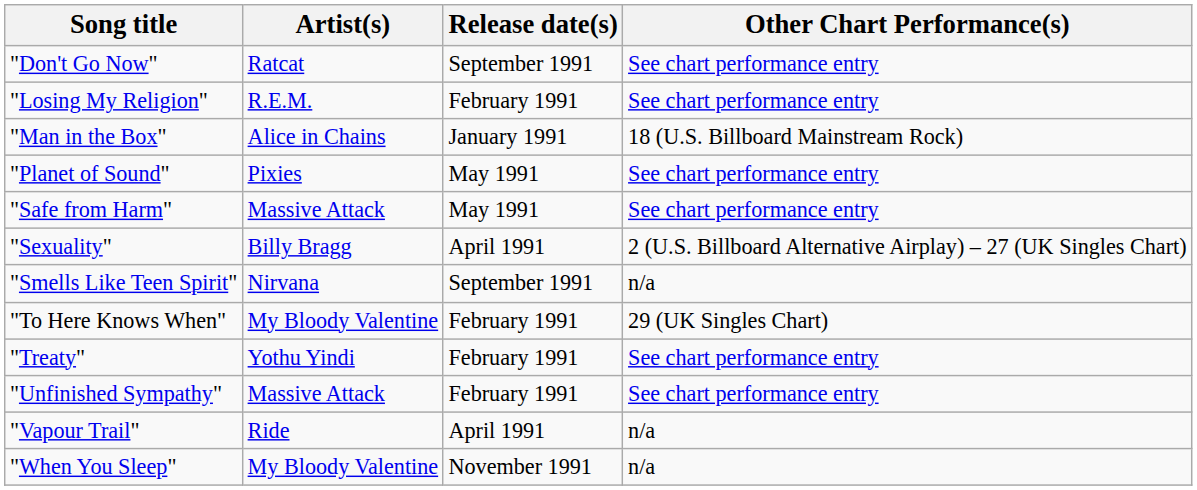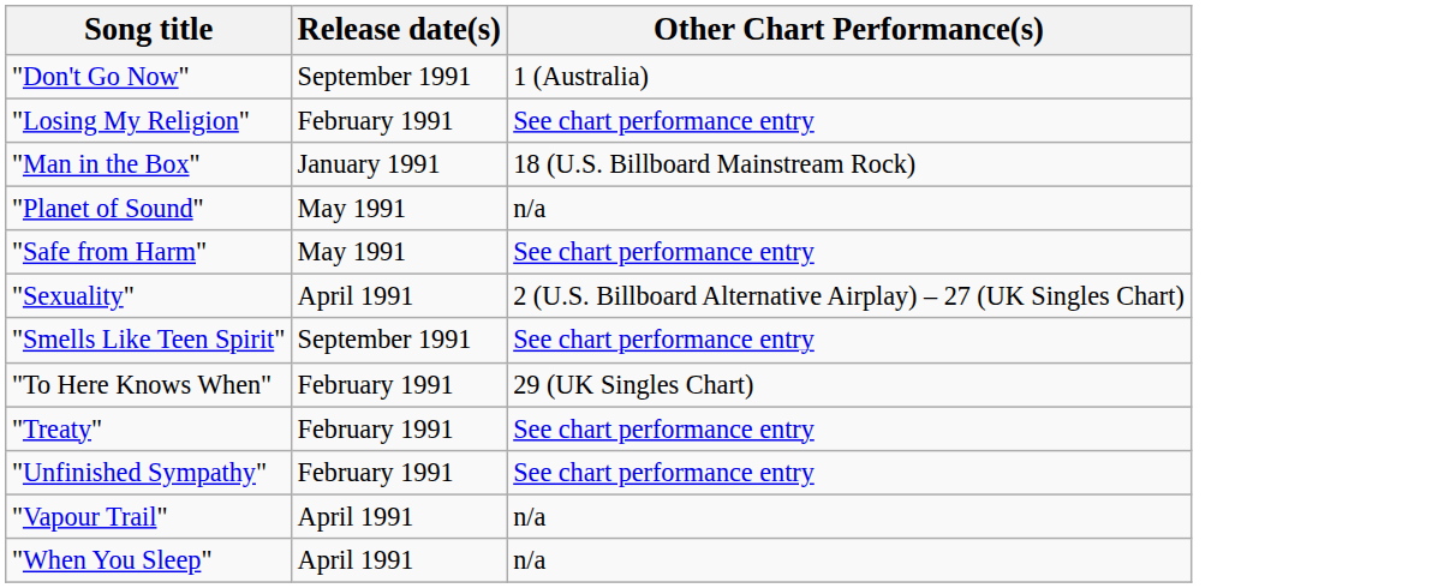 <table class="wikitable sortable" style="font-size:95%;">
 <tr>
 <th><big>Song title</big></th>
-<th><big>Artist(s)</big></th>
 <th><big>Release date(s)</big></th>
 <th><big>Other Chart Performance(s)</big></th>
 </tr>
 <tr>
 <td>"<a href='#'>Don't Go Now</a>"</td>
-<td><a href='#'>Ratcat</a></td>
 <td>September 1991</td>
-<td><a href='#'>See chart performance entry</a></td>
+<td>1 (Australia)</td>
 </tr>
 <tr>
 <td>"<a href='#'>Losing My Religion</a>"</td>
-<td><a href='#'>R.E.M.</a></td>
 <td>February 1991</td>
 <td><a href='#'>See chart performance entry</a></td>
 </tr>
 <tr>
 <td>"<a href='#'>Man in the Box</a>"</td>
-<td><a href='#'>Alice in Chains</a></td>
 <td>January 1991</td>
 <td>18 (U.S. Billboard Mainstream Rock)</td>
 </tr>
 <tr>
 <td>"<a href='#'>Planet of Sound</a>"</td>
-<td><a href='#'>Pixies</a></td>
 <td>May 1991</td>
-<td><a href='#'>See chart performance entry</a></td>
+<td>n/a</td>
 </tr>
 <tr>
 <td>"<a href='#'>Safe from Harm</a>"</td>
-<td><a href='#'>Massive Attack</a></td>
 <td>May 1991</td>
 <td><a href='#'>See chart performance entry</a></td>
 </tr>
 <tr>
 <td>"<a href='#'>Sexuality</a>"</td>
-<td><a href='#'>Billy Bragg</a></td>
 <td>April 1991</td>
 <td>2 (U.S. Billboard Alternative Airplay) – 27 (UK Singles Chart)</td>
 </tr>
 <tr>
 <td>"<a href='#'>Smells Like Teen Spirit</a>"</td>
-<td><a href='#'>Nirvana</a></td>
 <td>September 1991</td>
-<td>n/a</td>
+<td><a href='#'>See chart performance entry</a></td>
 </tr>
 <tr>
 <td>"To Here Knows When"</td>
-<td><a href='#'>My Bloody Valentine</a></td>
 <td>February 1991</td>
 <td>29 (UK Singles Chart)</td>
 </tr>
 <tr>
 <td>"<a href='#'>Treaty</a>"</td>
-<td><a href='#'>Yothu Yindi</a></td>
 <td>February 1991</td>
 <td><a href='#'>See chart performance entry</a></td>
 </tr>
 <tr>
 <td>"<a href='#'>Unfinished Sympathy</a>"</td>
-<td><a href='#'>Massive Attack</a></td>
 <td>February 1991</td>
 <td><a href='#'>See chart performance entry</a></td>
 </tr>
 <tr>
 <td>"<a href='#'>Vapour Trail</a>"</td>
-<td><a href='#'>Ride</a></td>
 <td>April 1991</td>
 <td>n/a</td>
 </tr>
 <tr>
 <td>"<a href='#'>When You Sleep</a>"</td>
-<td><a href='#'>My Bloody Valentine</a></td>
-<td>November 1991</td>
+<td>April 1991</td>
 <td>n/a</td>
 </tr>
 </table>
